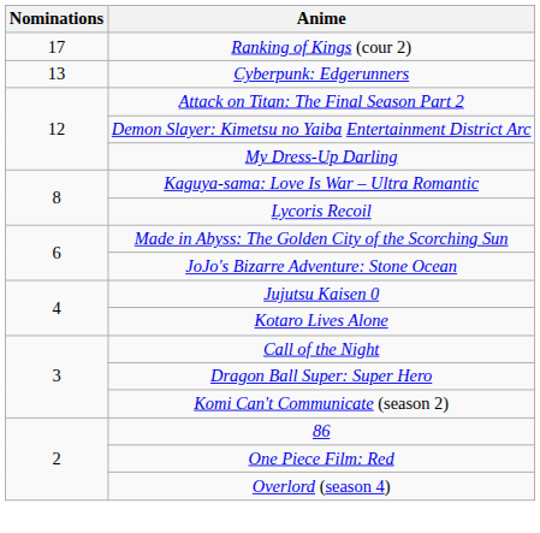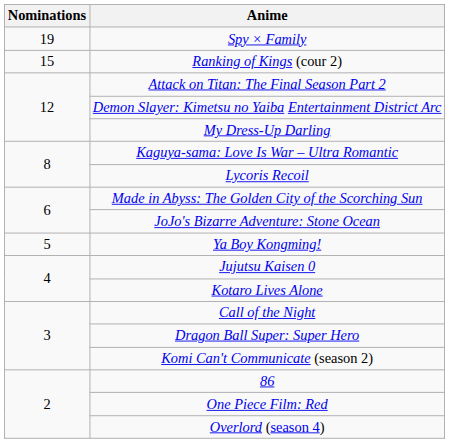 <table class="wikitable" style="text-align: center">
 <tr>
 <th scope="col" width="55">Nominations</th>
 <th scope="col" align="center">Anime</th>
 </tr>
 <tr>
-<td>17</td>
-<td><em><a href='#'>Ranking of Kings</a></em> (cour 2)</td>
+<td>19</td>
+<td><em><a href='#'>Spy × Family</a></em></td>
 </tr>
 <tr>
-<td>13</td>
-<td><em><a href='#'>Cyberpunk: Edgerunners</a></em></td>
+<td>15</td>
+<td><em><a href='#'>Ranking of Kings</a></em> (cour 2)</td>
 </tr>
 <tr>
 <td rowspan="3">12</td>
 <td><em><a href='#'>Attack on Titan: The Final Season Part 2</a></em></td>
 </tr>
 <tr>
 <td><em><a href='#'>Demon Slayer: Kimetsu no Yaiba</a> <a href='#'>Entertainment District Arc</a></em></td>
 </tr>
 <tr>
 <td><em><a href='#'>My Dress-Up Darling</a></em></td>
 </tr>
 <tr>
 <td rowspan="2">8</td>
 <td><em><a href='#'>Kaguya-sama: Love Is War – Ultra Romantic</a></em></td>
 </tr>
 <tr>
 <td><em><a href='#'>Lycoris Recoil</a></em></td>
 </tr>
 <tr>
 <td rowspan="2">6</td>
 <td><em><a href='#'>Made in Abyss: The Golden City of the Scorching Sun</a></em></td>
 </tr>
 <tr>
 <td><em><a href='#'>JoJo's Bizarre Adventure: Stone Ocean</a></em></td>
+</tr>
+<tr>
+<td>5</td>
+<td><em><a href='#'>Ya Boy Kongming!</a></em></td>
 </tr>
 <tr>
 <td rowspan="2">4</td>
 <td><em><a href='#'>Jujutsu Kaisen 0</a></em></td>
 </tr>
 <tr>
 <td><em><a href='#'>Kotaro Lives Alone</a></em></td>
 </tr>
 <tr>
 <td rowspan="3">3</td>
 <td><em><a href='#'>Call of the Night</a></em></td>
 </tr>
 <tr>
 <td><em><a href='#'>Dragon Ball Super: Super Hero</a></em></td>
 </tr>
 <tr>
 <td><em><a href='#'>Komi Can't Communicate</a></em> (season 2)</td>
 </tr>
 <tr>
 <td rowspan="3">2</td>
 <td><em><a href='#'>86</a></em></td>
 </tr>
 <tr>
 <td><em><a href='#'>One Piece Film: Red</a></em></td>
 </tr>
 <tr>
 <td><em><a href='#'>Overlord</a></em> (<a href='#'>season 4</a>)</td>
 </tr>
 </table>
